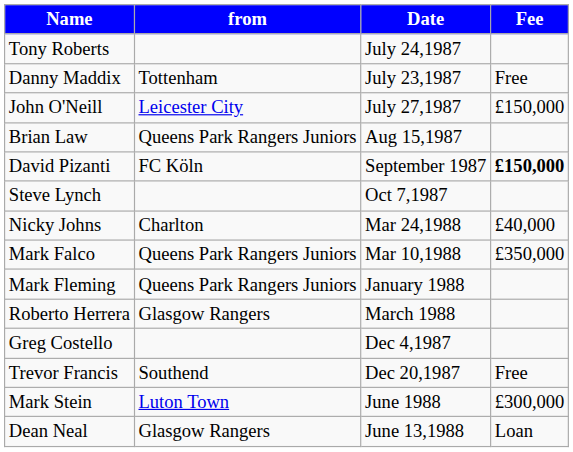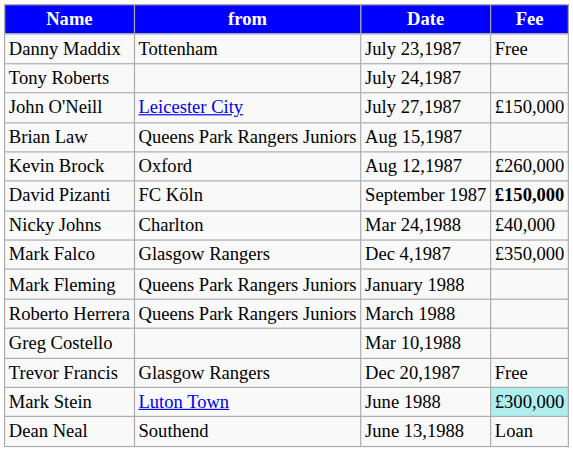 <table class="wikitable">
 <tr>
 <th style="background:#0000FF; color:#FFFFFF; text-align:center;"><strong>Name</strong></th>
 <th style="background:#0000FF; color:#FFFFFF; text-align:center;">from</th>
 <th style="background:#0000FF; color:#FFFFFF; text-align:center;">Date</th>
 <th style="background:#0000FF; color:#FFFFFF; text-align:center;">Fee</th>
 </tr>
 <tr>
+<td>Danny Maddix</td>
+<td>Tottenham</td>
+<td>July 23,1987</td>
+<td>Free</td>
+</tr>
+<tr>
 <td>Tony Roberts</td>
 <td></td>
 <td>July 24,1987</td>
 <td></td>
-</tr>
-<tr>
-<td>Danny Maddix</td>
-<td>Tottenham</td>
-<td>July 23,1987</td>
-<td>Free</td>
 </tr>
 <tr>
 <td>John O'Neill</td>
 <td><a href='#'>Leicester City</a></td>
 <td>July 27,1987</td>
 <td>£150,000</td>
 </tr>
 <tr>
 <td>Brian Law</td>
 <td>Queens Park Rangers Juniors</td>
 <td>Aug 15,1987</td>
 <td></td>
 </tr>
 <tr>
+<td>Kevin Brock</td>
+<td>Oxford</td>
+<td>Aug 12,1987</td>
+<td>£260,000</td>
+</tr>
+<tr>
 <td>David Pizanti</td>
 <td>FC Köln</td>
 <td>September 1987</td>
 <td><strong>£150,000</strong></td>
-</tr>
-<tr>
-<td>Steve Lynch</td>
-<td></td>
-<td>Oct 7,1987</td>
-<td></td>
 </tr>
 <tr>
 <td>Nicky Johns</td>
 <td>Charlton</td>
 <td>Mar 24,1988</td>
 <td>£40,000</td>
 </tr>
 <tr>
 <td>Mark Falco</td>
-<td>Queens Park Rangers Juniors</td>
-<td>Mar 10,1988</td>
+<td>Glasgow Rangers</td>
+<td>Dec 4,1987</td>
 <td>£350,000</td>
 </tr>
 <tr>
 <td>Mark Fleming</td>
 <td>Queens Park Rangers Juniors</td>
 <td>January 1988</td>
 <td></td>
 </tr>
 <tr>
 <td>Roberto Herrera</td>
-<td>Glasgow Rangers</td>
+<td>Queens Park Rangers Juniors</td>
 <td>March 1988</td>
 <td></td>
 </tr>
 <tr>
 <td>Greg Costello</td>
 <td></td>
-<td>Dec 4,1987</td>
+<td>Mar 10,1988</td>
 <td></td>
 </tr>
 <tr>
 <td>Trevor Francis</td>
-<td>Southend</td>
+<td>Glasgow Rangers</td>
 <td>Dec 20,1987</td>
 <td>Free</td>
 </tr>
 <tr>
 <td>Mark Stein</td>
 <td><a href='#'>Luton Town</a></td>
 <td>June 1988</td>
-<td>£300,000</td>
+<td style="background: paleturquoise;">£300,000</td>
 </tr>
 <tr>
 <td>Dean Neal</td>
-<td>Glasgow Rangers</td>
+<td>Southend</td>
 <td>June 13,1988</td>
 <td>Loan</td>
 </tr>
 </table>
